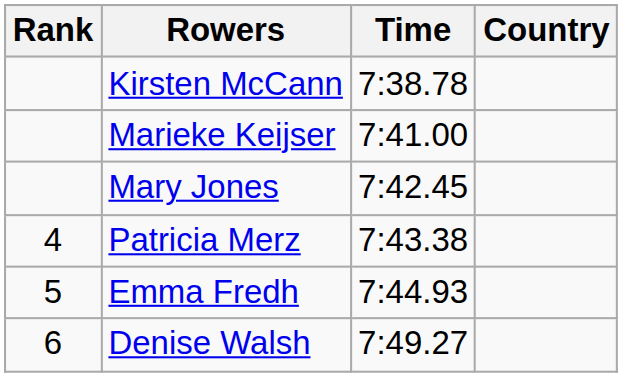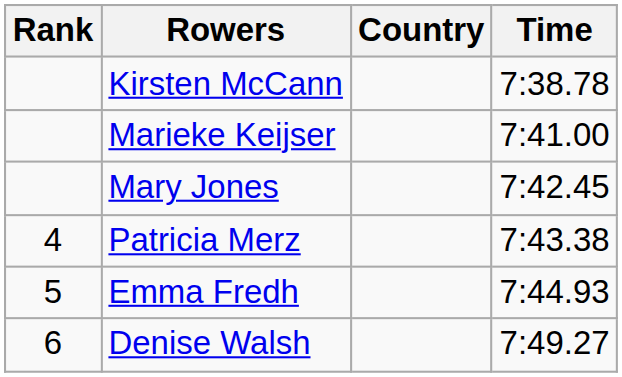 <table class="wikitable" style="text-align:center">
 <tr>
 <th>Rank</th>
 <th>Rowers</th>
+<th>Country</th>
 <th>Time</th>
-<th>Country</th>
 </tr>
 <tr>
 <td></td>
 <td align="left"><a href='#'>Kirsten McCann</a></td>
+<td align="left"></td>
 <td>7:38.78</td>
-<td align="left"></td>
 </tr>
 <tr>
 <td></td>
 <td align="left"><a href='#'>Marieke Keijser</a></td>
+<td align="left"></td>
 <td>7:41.00</td>
-<td align="left"></td>
 </tr>
 <tr>
 <td></td>
 <td align="left"><a href='#'>Mary Jones</a></td>
+<td align="left"></td>
 <td>7:42.45</td>
-<td align="left"></td>
 </tr>
 <tr>
 <td>4</td>
 <td align="left"><a href='#'>Patricia Merz</a></td>
+<td align="left"></td>
 <td>7:43.38</td>
-<td align="left"></td>
 </tr>
 <tr>
 <td>5</td>
 <td align="left"><a href='#'>Emma Fredh</a></td>
+<td align="left"></td>
 <td>7:44.93</td>
-<td align="left"></td>
 </tr>
 <tr>
 <td>6</td>
 <td align="left"><a href='#'>Denise Walsh</a></td>
+<td align="left"></td>
 <td>7:49.27</td>
-<td align="left"></td>
 </tr>
 </table>
